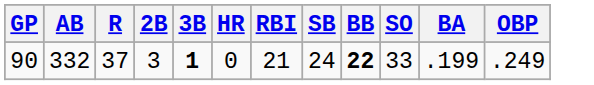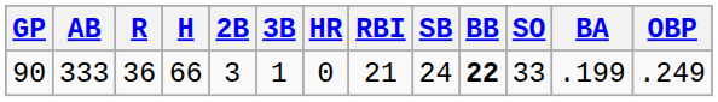 <table class="wikitable">
 <tr>
 <th><a href='#'>GP</a></th>
 <th><a href='#'>AB</a></th>
 <th><a href='#'>R</a></th>
+<th><a href='#'>H</a></th>
 <th><a href='#'>2B</a></th>
 <th><a href='#'>3B</a></th>
 <th><a href='#'>HR</a></th>
 <th><a href='#'>RBI</a></th>
 <th><a href='#'>SB</a></th>
 <th><a href='#'>BB</a></th>
 <th><a href='#'>SO</a></th>
 <th><a href='#'>BA</a></th>
 <th><a href='#'>OBP</a></th>
 </tr>
 <tr align=center>
 <td>90</td>
-<td>332</td>
-<td>37</td>
+<td>333</td>
+<td>36</td>
+<td>66</td>
 <td>3</td>
-<td><strong>1</strong></td>
+<td>1</td>
 <td>0</td>
 <td>21</td>
 <td>24</td>
 <td><strong>22</strong></td>
 <td>33</td>
 <td>.199</td>
 <td>.249</td>
 </tr>
 </table>
